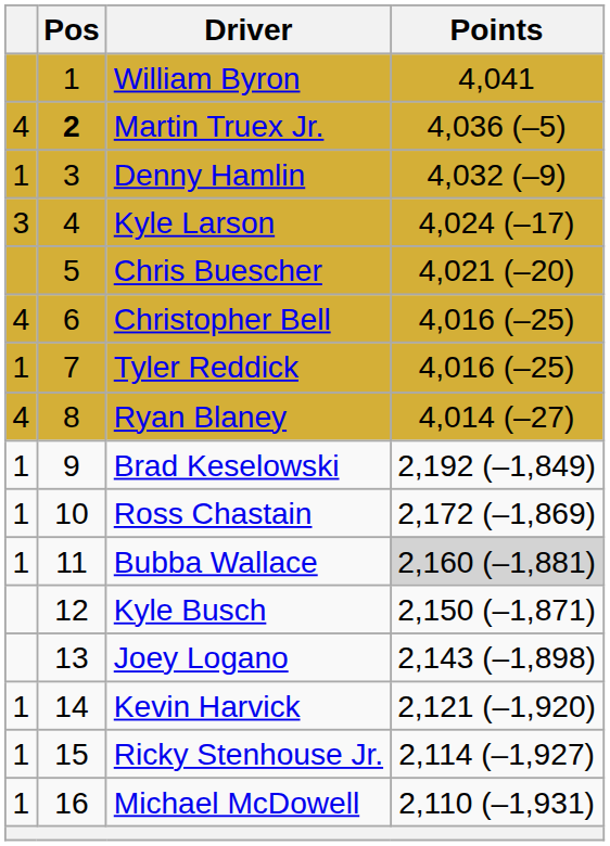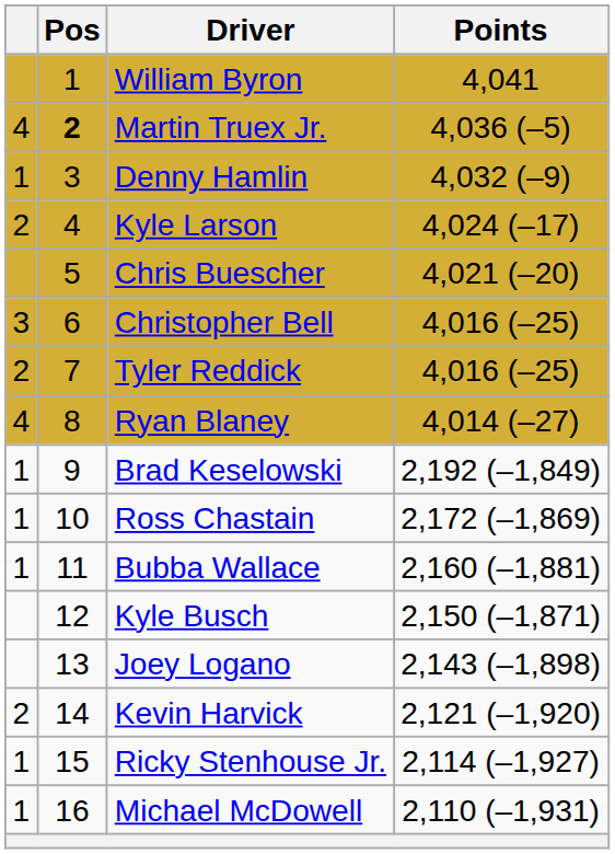 <table class="wikitable" style="font-size: 95%;">
 <tr>
 <th></th>
 <th>Pos</th>
 <th>Driver</th>
 <th>Points</th>
 </tr>
 <tr style="background:#D4AF37;">
 <td align="left"></td>
 <td style="text-align:center;">1</td>
 <td><a href='#'>William Byron</a></td>
 <td style="text-align:center;">4,041</td>
 </tr>
 <tr style="background:#D4AF37;">
 <td align="left"> 4</td>
 <td style="text-align:center;"><strong>2</strong></td>
 <td><a href='#'>Martin Truex Jr.</a></td>
 <td style="text-align:center;">4,036 (–5)</td>
 </tr>
 <tr style="background:#D4AF37;">
 <td align="left"> 1</td>
 <td style="text-align:center;">3</td>
 <td><a href='#'>Denny Hamlin</a></td>
 <td style="text-align:center;">4,032 (–9)</td>
 </tr>
 <tr style="background:#D4AF37;">
-<td align="left"> 3</td>
+<td align="left"> 2</td>
 <td style="text-align:center;">4</td>
 <td><a href='#'>Kyle Larson</a></td>
 <td style="text-align:center;">4,024 (–17)</td>
 </tr>
 <tr style="background:#D4AF37;">
 <td align="left"></td>
 <td style="text-align:center;">5</td>
 <td><a href='#'>Chris Buescher</a></td>
 <td style="text-align:center;">4,021 (–20)</td>
 </tr>
 <tr style="background:#D4AF37;">
-<td align="left"> 4</td>
+<td align="left"> 3</td>
 <td style="text-align:center;">6</td>
 <td><a href='#'>Christopher Bell</a></td>
 <td style="text-align:center;">4,016 (–25)</td>
 </tr>
 <tr style="background:#D4AF37;">
-<td align="left"> 1</td>
+<td align="left"> 2</td>
 <td style="text-align:center;">7</td>
 <td><a href='#'>Tyler Reddick</a></td>
 <td style="text-align:center;">4,016 (–25)</td>
 </tr>
 <tr style="background:#D4AF37;">
 <td align="left"> 4</td>
 <td style="text-align:center;">8</td>
 <td><a href='#'>Ryan Blaney</a></td>
 <td style="text-align:center;">4,014 (–27)</td>
 </tr>
 <tr>
 <td align="left"> 1</td>
 <td style="text-align:center;">9</td>
 <td><a href='#'>Brad Keselowski</a></td>
 <td style="text-align:center;">2,192 (–1,849)</td>
 </tr>
 <tr>
 <td align="left"> 1</td>
 <td style="text-align:center;">10</td>
 <td><a href='#'>Ross Chastain</a></td>
 <td style="text-align:center;">2,172 (–1,869)</td>
 </tr>
 <tr>
 <td align="left"> 1</td>
 <td style="text-align:center;">11</td>
 <td><a href='#'>Bubba Wallace</a></td>
-<td style="background: lightgrey; text-align:center;">2,160 (–1,881)</td>
+<td style="text-align:center;">2,160 (–1,881)</td>
 </tr>
 <tr>
 <td align="left"></td>
 <td style="text-align:center;">12</td>
 <td><a href='#'>Kyle Busch</a></td>
 <td style="text-align:center;">2,150 (–1,871)</td>
 </tr>
 <tr>
 <td align="left"></td>
 <td style="text-align:center;">13</td>
 <td><a href='#'>Joey Logano</a></td>
 <td style="text-align:center;">2,143 (–1,898)</td>
 </tr>
 <tr>
-<td align="left"> 1</td>
+<td align="left"> 2</td>
 <td style="text-align:center;">14</td>
 <td><a href='#'>Kevin Harvick</a></td>
 <td style="text-align:center;">2,121 (–1,920)</td>
 </tr>
 <tr>
 <td align="left"> 1</td>
 <td style="text-align:center;">15</td>
 <td><a href='#'>Ricky Stenhouse Jr.</a></td>
 <td style="text-align:center;">2,114 (–1,927)</td>
 </tr>
 <tr>
 <td align="left"> 1</td>
 <td style="text-align:center;">16</td>
 <td><a href='#'>Michael McDowell</a></td>
 <td style="text-align:center;">2,110 (–1,931)</td>
 </tr>
 <tr class="sortbottom">
 <th colspan="9"></th>
 </tr>
 </table>
